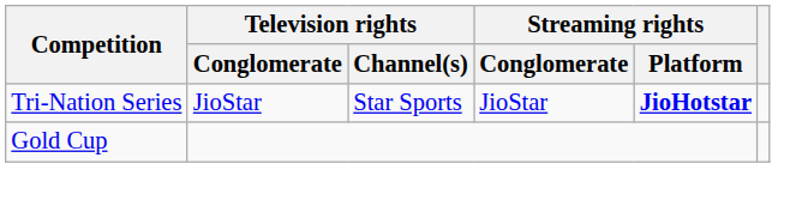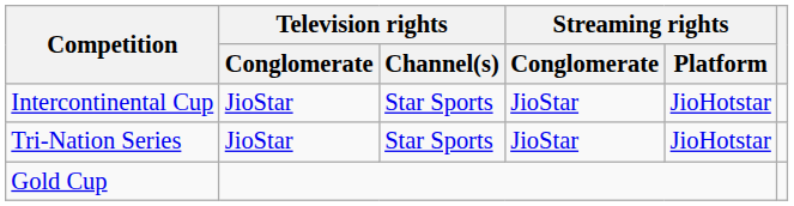 <table class="wikitable">
 <tr>
 <th rowspan="2">Competition</th>
 <th colspan="2">Television rights</th>
 <th colspan="2">Streaming rights</th>
 <th rowspan="2"></th>
 </tr>
 <tr>
 <th>Conglomerate</th>
 <th>Channel(s)</th>
 <th>Conglomerate</th>
 <th>Platform</th>
 </tr>
 <tr>
+<td><a href='#'>Intercontinental Cup</a></td>
+<td><a href='#'>JioStar</a></td>
+<td><a href='#'>Star Sports</a></td>
+<td><a href='#'>JioStar</a></td>
+<td><a href='#'>JioHotstar</a></td>
+<td></td>
+</tr>
+<tr>
 <td><a href='#'>Tri-Nation Series</a></td>
 <td><a href='#'>JioStar</a></td>
 <td><a href='#'>Star Sports</a></td>
 <td><a href='#'>JioStar</a></td>
-<td><strong><a href='#'>JioHotstar</a></strong></td>
+<td><a href='#'>JioHotstar</a></td>
 <td></td>
 </tr>
 <tr>
 <td><a href='#'>Gold Cup</a></td>
 <td colspan="4"></td>
 <td></td>
 </tr>
 </table>
